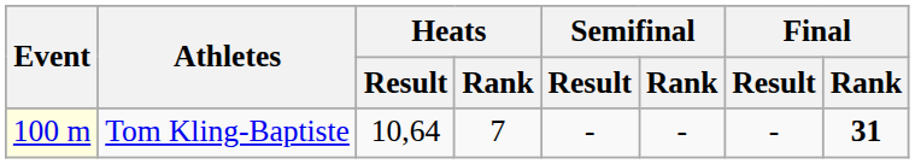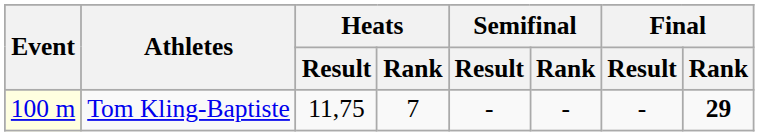 <table class="wikitable" border="1" style="font-size:90%">
 <tr>
 <th rowspan="2">Event</th>
 <th rowspan="2">Athletes</th>
 <th colspan="2">Heats</th>
 <th colspan="2">Semifinal</th>
 <th colspan="2">Final</th>
 </tr>
 <tr>
 <th>Result</th>
 <th>Rank</th>
 <th>Result</th>
 <th>Rank</th>
 <th>Result</th>
 <th>Rank</th>
 </tr>
 <tr>
 <td style="background: lightyellow;"><a href='#'>100 m</a></td>
 <td><a href='#'>Tom Kling-Baptiste</a></td>
-<td align=center>10,64</td>
+<td align=center>11,75</td>
 <td align=center>7</td>
 <td align=center>-</td>
 <td align=center>-</td>
 <td align=center>-</td>
-<td align=center><strong>31</strong></td>
+<td align=center><strong>29</strong></td>
 </tr>
 </table>
